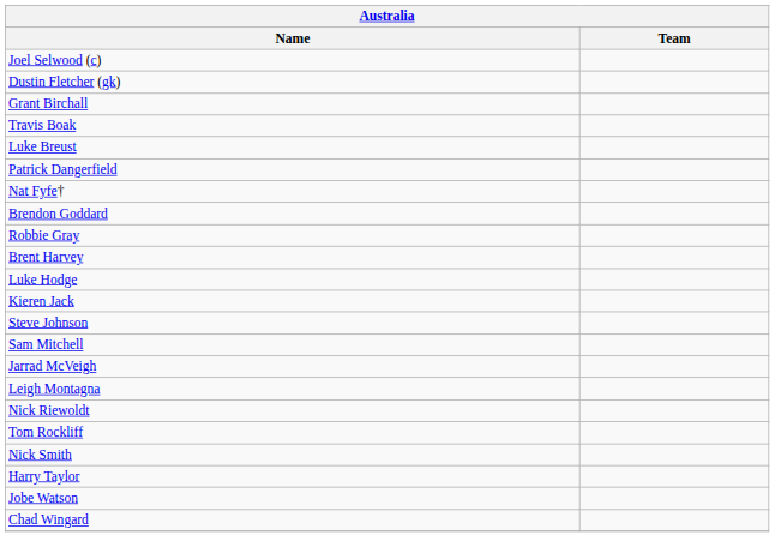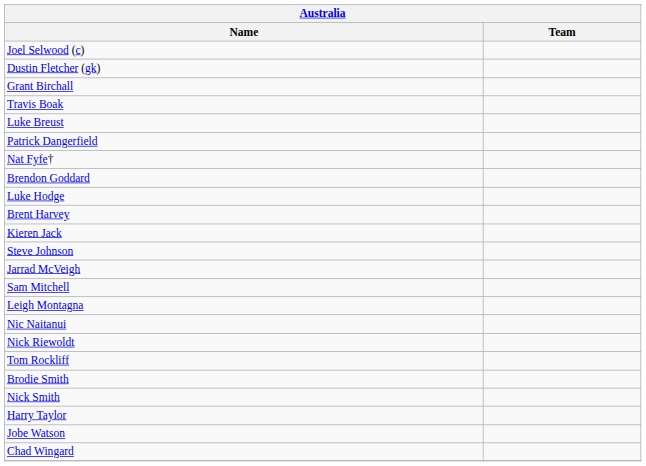 <table align="center" class="wikitable" style="width:70%;">
 <tr>
 <th colspan="2"> <a href='#'>Australia</a></th>
 </tr>
 <tr>
 <th>Name</th>
 <th>Team</th>
 </tr>
 <tr>
 <td><a href='#'>Joel Selwood</a> (<a href='#'>c</a>)</td>
 <td></td>
 </tr>
 <tr>
 <td><a href='#'>Dustin Fletcher</a> (<a href='#'>gk</a>)</td>
 <td></td>
 </tr>
 <tr>
 <td><a href='#'>Grant Birchall</a></td>
 <td></td>
 </tr>
 <tr>
 <td><a href='#'>Travis Boak</a></td>
 <td></td>
 </tr>
 <tr>
 <td><a href='#'>Luke Breust</a></td>
 <td></td>
 </tr>
 <tr>
 <td><a href='#'>Patrick Dangerfield</a></td>
 <td></td>
 </tr>
 <tr>
 <td><a href='#'>Nat Fyfe</a>†</td>
 <td></td>
 </tr>
 <tr>
 <td><a href='#'>Brendon Goddard</a></td>
 <td></td>
 </tr>
 <tr>
-<td><a href='#'>Robbie Gray</a></td>
+<td><a href='#'>Luke Hodge</a></td>
 <td></td>
 </tr>
 <tr>
 <td><a href='#'>Brent Harvey</a></td>
-<td></td>
-</tr>
-<tr>
-<td><a href='#'>Luke Hodge</a></td>
 <td></td>
 </tr>
 <tr>
 <td><a href='#'>Kieren Jack</a></td>
 <td></td>
 </tr>
 <tr>
 <td><a href='#'>Steve Johnson</a></td>
 <td></td>
 </tr>
 <tr>
+<td><a href='#'>Jarrad McVeigh</a></td>
+<td></td>
+</tr>
+<tr>
 <td><a href='#'>Sam Mitchell</a></td>
 <td></td>
 </tr>
 <tr>
-<td><a href='#'>Jarrad McVeigh</a></td>
+<td><a href='#'>Leigh Montagna</a></td>
 <td></td>
 </tr>
 <tr>
-<td><a href='#'>Leigh Montagna</a></td>
+<td><a href='#'>Nic Naitanui</a></td>
 <td></td>
 </tr>
 <tr>
 <td><a href='#'>Nick Riewoldt</a></td>
 <td></td>
 </tr>
 <tr>
 <td><a href='#'>Tom Rockliff</a></td>
+<td></td>
+</tr>
+<tr>
+<td><a href='#'>Brodie Smith</a></td>
 <td></td>
 </tr>
 <tr>
 <td><a href='#'>Nick Smith</a></td>
 <td></td>
 </tr>
 <tr>
 <td><a href='#'>Harry Taylor</a></td>
 <td></td>
 </tr>
 <tr>
 <td><a href='#'>Jobe Watson</a></td>
 <td></td>
 </tr>
 <tr>
 <td><a href='#'>Chad Wingard</a></td>
 <td></td>
 </tr>
 <tr>
 </tr>
 </table>
